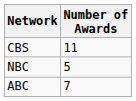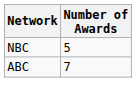 <table class="wikitable">
 <tr>
 <th>Network</th>
 <th>Number of<br>Awards</th>
-</tr>
-<tr>
-<td>CBS</td>
-<td>11</td>
 </tr>
 <tr>
 <td>NBC</td>
 <td>5</td>
 </tr>
 <tr>
 <td>ABC</td>
 <td>7</td>
 </tr>
 </table>
